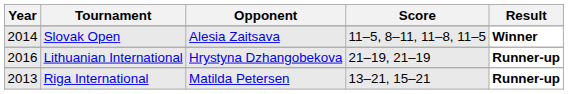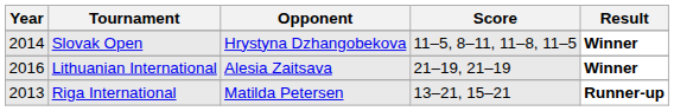 <table class="sortable wikitable" style="font-size: 90%;">
 <tr>
 <th>Year</th>
 <th>Tournament</th>
 <th>Opponent</th>
 <th>Score</th>
 <th>Result</th>
 </tr>
 <tr>
 </tr>
 <tr style="background:#E9E9E9">
 <td align="center">2014</td>
 <td align="left"><a href='#'>Slovak Open</a></td>
-<td align="left"> <a href='#'>Alesia Zaitsava</a></td>
+<td align="left"> <a href='#'>Hrystyna Dzhangobekova</a></td>
 <td align="left">11–5, 8–11, 11–8, 11–5</td>
 <td style="text-align:left; background:white"> <strong>Winner</strong></td>
 </tr>
 <tr>
 </tr>
 <tr style="background:#E9E9E9">
 <td align="center">2016</td>
 <td align="left"><a href='#'>Lithuanian International</a></td>
-<td align="left"> <a href='#'>Hrystyna Dzhangobekova</a></td>
+<td align="left"> <a href='#'>Alesia Zaitsava</a></td>
 <td align="left">21–19, 21–19</td>
-<td style="text-align:left; background:white"> <strong>Runner-up</strong></td>
+<td style="text-align:left; background:white"> <strong>Winner</strong></td>
 </tr>
 <tr>
 </tr>
 <tr style="background:#E9E9E9">
 <td align="center">2013</td>
 <td align="left"><a href='#'>Riga International</a></td>
 <td align="left"> <a href='#'>Matilda Petersen</a></td>
 <td align="left">13–21, 15–21</td>
 <td style="text-align:left; background:white"> <strong>Runner-up</strong></td>
 </tr>
 </table>
